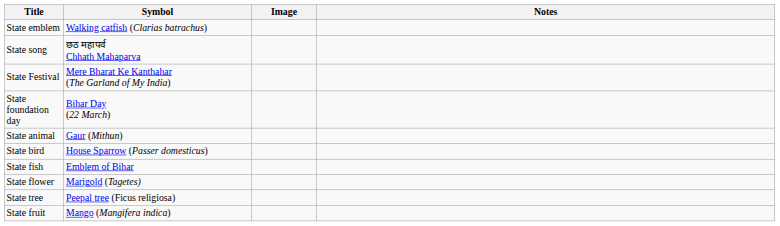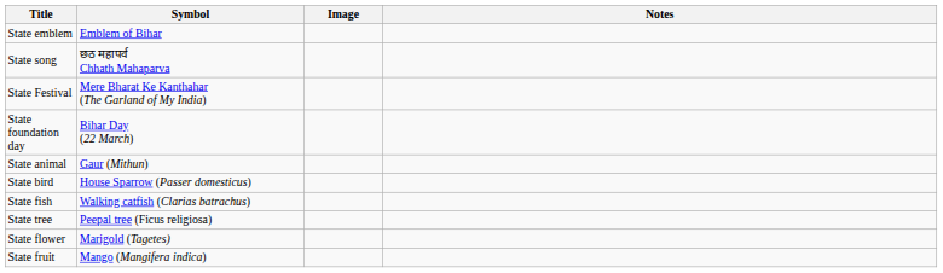 <table class="wikitable" style="width: 100%;">
 <tr>
 <th width=90>Title</th>
 <th style="width:300px;">Symbol</th>
 <th width=100>Image</th>
 <th>Notes</th>
 </tr>
 <tr>
 <td>State emblem</td>
-<td><a href='#'>Walking catfish</a> (<em>Clarias batrachus</em>)</td>
+<td><a href='#'>Emblem of Bihar</a></td>
 <td style="text-align:center;"></td>
 <td></td>
 </tr>
 <tr>
 <td>State song</td>
 <td>छठ महापर्व <br> <a href='#'>Chhath Mahaparva</a></td>
 <td></td>
 <td></td>
 </tr>
 <tr>
 <td>State Festival</td>
 <td><a href='#'>Mere Bharat Ke Kanthahar</a> <br> (<em>The Garland of My India</em>)</td>
 <td></td>
 <td></td>
 </tr>
 <tr>
 <td>State foundation day</td>
 <td><a href='#'>Bihar Day</a> <br> (<em>22 March</em>)</td>
 <td style="text-align:center;"></td>
 <td></td>
 </tr>
 <tr>
 <td>State animal</td>
 <td><a href='#'>Gaur</a> (<em>Mithun</em>)</td>
 <td></td>
 <td></td>
 </tr>
 <tr>
 <td>State bird</td>
 <td><a href='#'>House Sparrow</a> (<em>Passer domesticus</em>)</td>
 <td></td>
 <td></td>
 </tr>
 <tr>
 <td>State fish</td>
-<td><a href='#'>Emblem of Bihar</a></td>
+<td><a href='#'>Walking catfish</a> (<em>Clarias batrachus</em>)</td>
 <td align=center></td>
+<td></td>
+</tr>
+<tr>
+<td>State tree</td>
+<td><a href='#'>Peepal tree</a> (Ficus religiosa)</td>
+<td style="text-align:center;"></td>
 <td></td>
 </tr>
 <tr>
 <td>State flower</td>
 <td><a href='#'>Marigold</a> (<em>Tagetes)</em></td>
-<td style="text-align:center;"></td>
-<td></td>
-</tr>
-<tr>
-<td>State tree</td>
-<td><a href='#'>Peepal tree</a> (Ficus religiosa)</td>
 <td style="text-align:center;"></td>
 <td></td>
 </tr>
 <tr>
 <td>State fruit</td>
 <td><a href='#'>Mango</a> (<em>Mangifera indica</em>)</td>
 <td></td>
 <td></td>
 </tr>
 </table>
